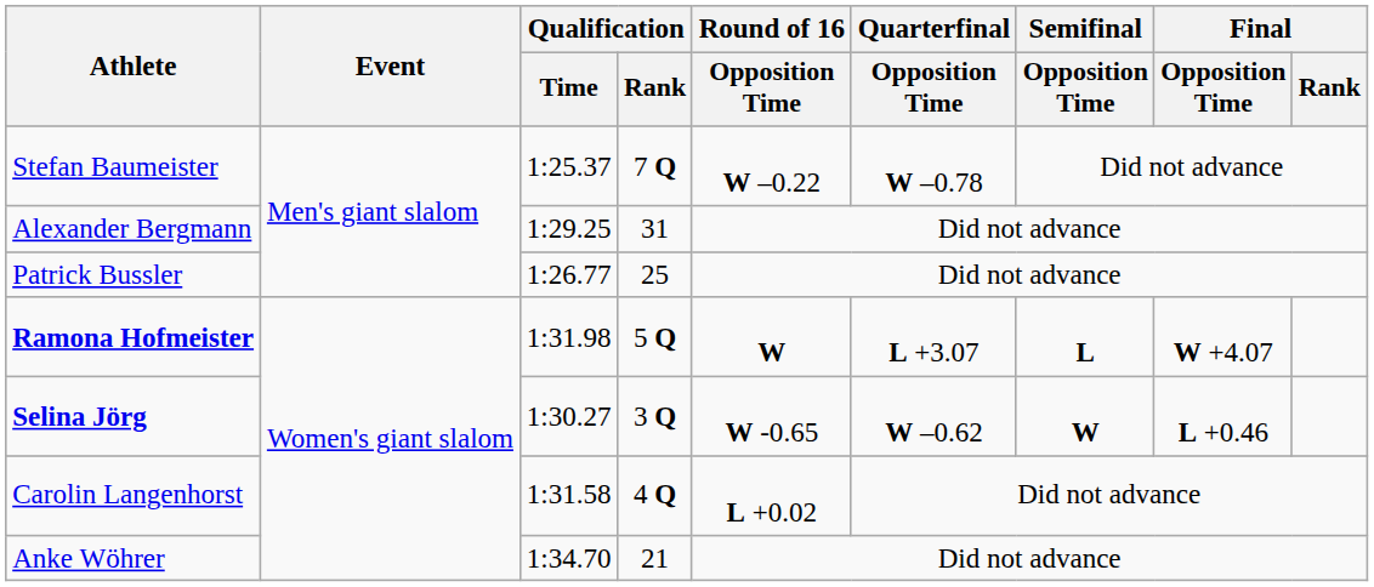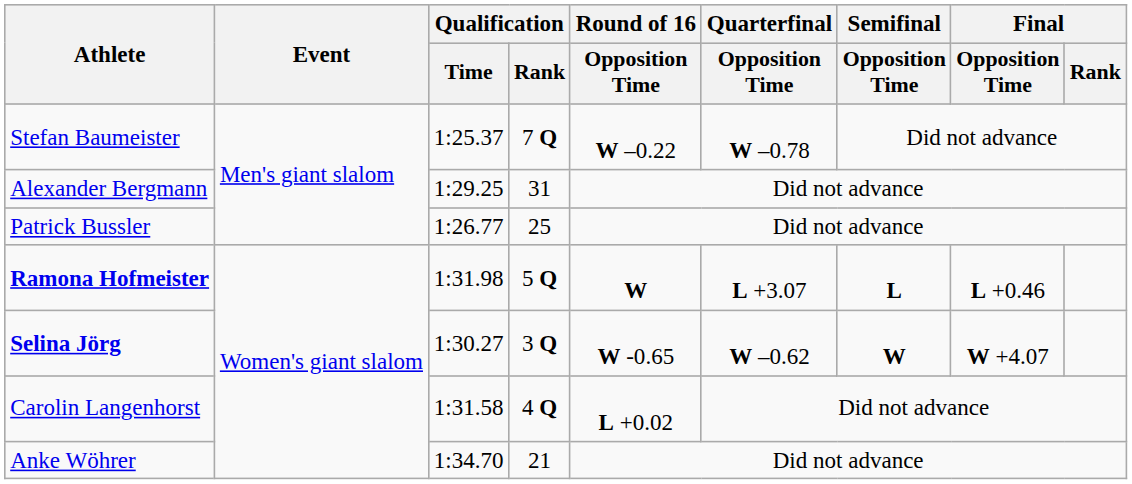 <table class="wikitable" style="font-size:90%">
 <tr>
 <th rowspan="2">Athlete</th>
 <th rowspan="2">Event</th>
 <th colspan="2">Qualification</th>
 <th>Round of 16</th>
 <th>Quarterfinal</th>
 <th>Semifinal</th>
 <th colspan=2>Final</th>
 </tr>
 <tr style="font-size:95%">
 <th>Time</th>
 <th>Rank</th>
 <th>Opposition<br>Time</th>
 <th>Opposition<br>Time</th>
 <th>Opposition<br>Time</th>
 <th>Opposition<br>Time</th>
 <th>Rank</th>
 </tr>
 <tr align=center>
 <td align=left><a href='#'>Stefan Baumeister</a></td>
 <td align=left rowspan=3><a href='#'>Men's giant slalom</a></td>
 <td>1:25.37</td>
 <td>7 <strong>Q</strong></td>
 <td><br><strong>W</strong> –0.22</td>
 <td><br><strong>W</strong> –0.78</td>
 <td colspan=3>Did not advance</td>
 </tr>
 <tr align=center>
 <td align=left><a href='#'>Alexander Bergmann</a></td>
 <td>1:29.25</td>
 <td>31</td>
 <td colspan=5>Did not advance</td>
 </tr>
 <tr align=center>
 <td align=left><a href='#'>Patrick Bussler</a></td>
 <td>1:26.77</td>
 <td>25</td>
 <td colspan=5>Did not advance</td>
 </tr>
 <tr align=center>
 <td align=left><strong><a href='#'>Ramona Hofmeister</a></strong></td>
 <td align=left rowspan=4><a href='#'>Women's giant slalom</a></td>
 <td>1:31.98</td>
 <td>5 <strong>Q</strong></td>
 <td><br><strong>W</strong> </td>
 <td><br><strong>L</strong> +3.07</td>
 <td><br><strong>L</strong> </td>
-<td><br><strong>W</strong> +4.07</td>
+<td><br><strong>L</strong> +0.46</td>
 <td></td>
 </tr>
 <tr align=center>
 <td align=left><strong><a href='#'>Selina Jörg</a></strong></td>
 <td>1:30.27</td>
 <td>3 <strong>Q</strong></td>
 <td><br><strong>W</strong> -0.65</td>
 <td><br><strong>W</strong> –0.62</td>
 <td><br><strong>W</strong> </td>
-<td><br><strong>L</strong> +0.46</td>
+<td><br><strong>W</strong> +4.07</td>
 <td></td>
 </tr>
 <tr align=center>
 <td align=left><a href='#'>Carolin Langenhorst</a></td>
 <td>1:31.58</td>
 <td>4 <strong>Q</strong></td>
 <td><br><strong>L</strong> +0.02</td>
 <td colspan=4>Did not advance</td>
 </tr>
 <tr align=center>
 <td align=left><a href='#'>Anke Wöhrer</a></td>
 <td>1:34.70</td>
 <td>21</td>
 <td colspan=5>Did not advance</td>
 </tr>
 </table>
